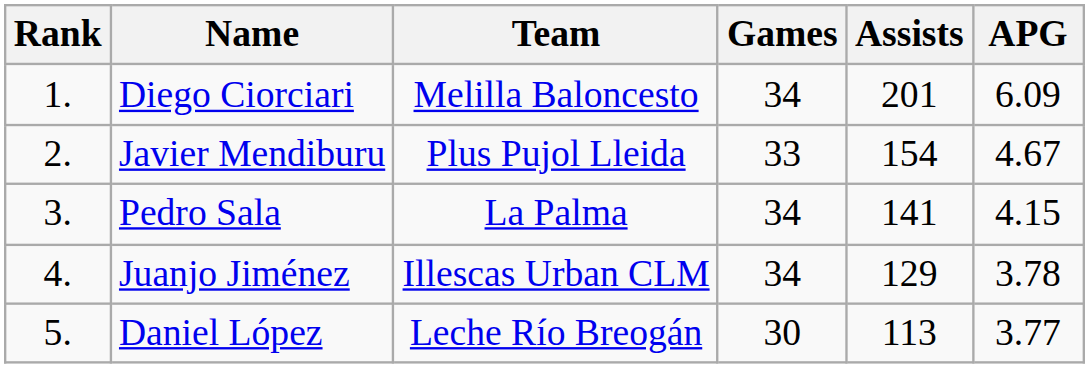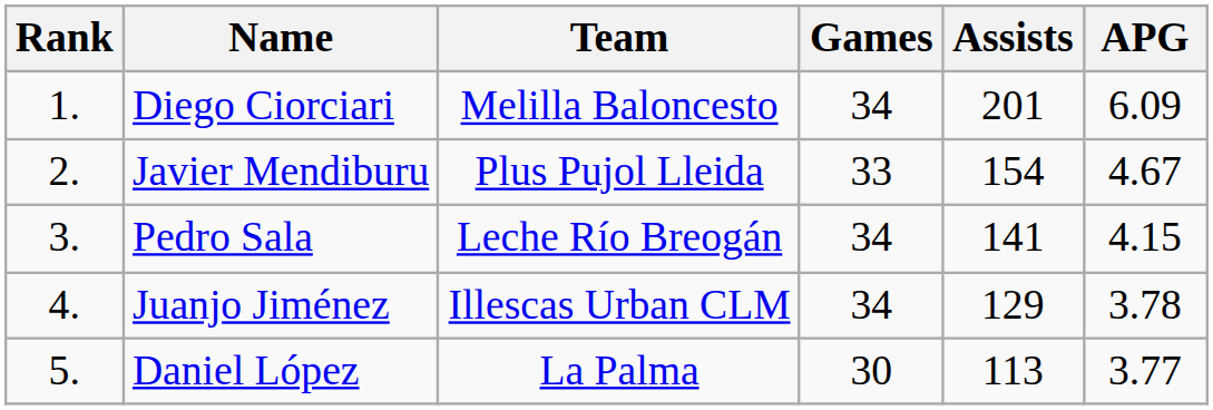 <table class="wikitable" style="text-align: center;">
 <tr>
 <th>Rank</th>
 <th>Name</th>
 <th>Team</th>
 <th>Games</th>
 <th>Assists</th>
 <th width=40>APG</th>
 </tr>
 <tr>
 <td>1.</td>
 <td align="left"> <a href='#'>Diego Ciorciari</a></td>
 <td><a href='#'>Melilla Baloncesto</a></td>
 <td>34</td>
 <td>201</td>
 <td>6.09</td>
 </tr>
 <tr>
 <td>2.</td>
 <td align="left"> <a href='#'>Javier Mendiburu</a></td>
 <td><a href='#'>Plus Pujol Lleida</a></td>
 <td>33</td>
 <td>154</td>
 <td>4.67</td>
 </tr>
 <tr>
 <td>3.</td>
 <td align="left"> <a href='#'>Pedro Sala</a></td>
-<td><a href='#'>La Palma</a></td>
+<td><a href='#'>Leche Río Breogán</a></td>
 <td>34</td>
 <td>141</td>
 <td>4.15</td>
 </tr>
 <tr>
 <td>4.</td>
 <td align="left"> <a href='#'>Juanjo Jiménez</a></td>
 <td><a href='#'>Illescas Urban CLM</a></td>
 <td>34</td>
 <td>129</td>
 <td>3.78</td>
 </tr>
 <tr>
 <td>5.</td>
 <td align="left"> <a href='#'>Daniel López</a></td>
-<td><a href='#'>Leche Río Breogán</a></td>
+<td><a href='#'>La Palma</a></td>
 <td>30</td>
 <td>113</td>
 <td>3.77</td>
 </tr>
 </table>
